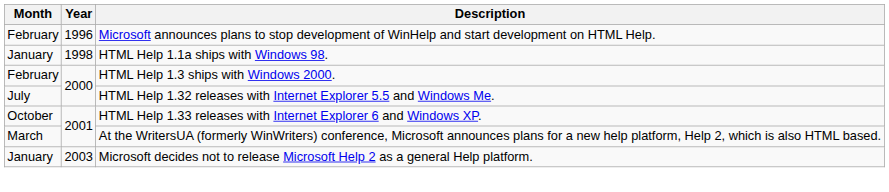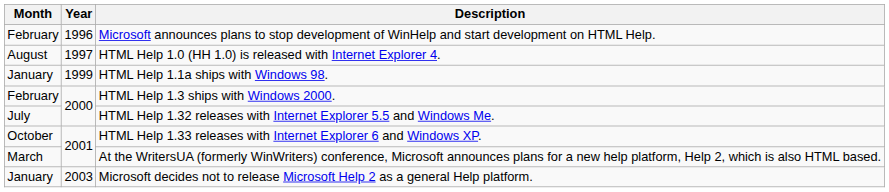 <table class="wikitable" border="1">
 <tr>
 <th>Month</th>
 <th>Year</th>
 <th>Description</th>
 </tr>
 <tr>
 <td>February</td>
 <td>1996</td>
 <td><a href='#'>Microsoft</a> announces plans to stop development of WinHelp and start development on HTML Help.</td>
 </tr>
 <tr>
+<td>August</td>
+<td>1997</td>
+<td>HTML Help 1.0 (HH 1.0) is released with <a href='#'>Internet Explorer 4</a>.</td>
+</tr>
+<tr>
 <td>January</td>
-<td>1998</td>
+<td>1999</td>
 <td>HTML Help 1.1a ships with <a href='#'>Windows 98</a>.</td>
 </tr>
 <tr>
 <td>February</td>
 <td rowspan=2>2000</td>
 <td>HTML Help 1.3 ships with <a href='#'>Windows 2000</a>.</td>
 </tr>
 <tr>
 <td>July</td>
 <td>HTML Help 1.32 releases with <a href='#'>Internet Explorer 5.5</a> and <a href='#'>Windows Me</a>.</td>
 </tr>
 <tr>
 <td>October</td>
 <td rowspan=2>2001</td>
 <td>HTML Help 1.33 releases with <a href='#'>Internet Explorer 6</a> and <a href='#'>Windows XP</a>.</td>
 </tr>
 <tr>
 <td>March</td>
 <td>At the WritersUA (formerly WinWriters) conference, Microsoft announces plans for a new help platform, Help 2, which is also HTML based.</td>
 </tr>
 <tr>
 <td>January</td>
 <td>2003</td>
 <td>Microsoft decides not to release <a href='#'>Microsoft Help 2</a> as a general Help platform.</td>
 </tr>
 </table>
